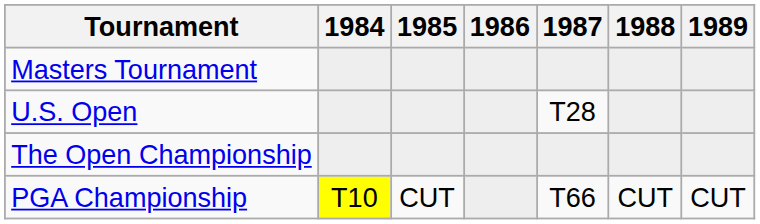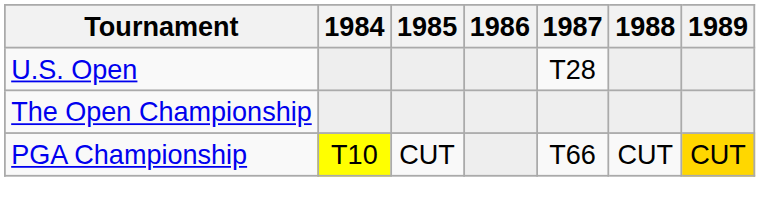 <table class="wikitable" style="font-size:95%;text-align:center;">
 <tr>
 <th>Tournament</th>
 <th>1984</th>
 <th>1985</th>
 <th>1986</th>
 <th>1987</th>
 <th>1988</th>
 <th>1989</th>
-</tr>
-<tr>
-<td align=left><a href='#'>Masters Tournament</a></td>
-<td style="background:#eeeeee;"></td>
-<td style="background:#eeeeee;"></td>
-<td style="background:#eeeeee;"></td>
-<td style="background:#eeeeee;"></td>
-<td style="background:#eeeeee;"></td>
-<td style="background:#eeeeee;"></td>
 </tr>
 <tr>
 <td align=left><a href='#'>U.S. Open</a></td>
 <td style="background:#eeeeee;"></td>
 <td style="background:#eeeeee;"></td>
 <td style="background:#eeeeee;"></td>
 <td>T28</td>
 <td style="background:#eeeeee;"></td>
 <td style="background:#eeeeee;"></td>
 </tr>
 <tr>
 <td align=left><a href='#'>The Open Championship</a></td>
 <td style="background:#eeeeee;"></td>
 <td style="background:#eeeeee;"></td>
 <td style="background:#eeeeee;"></td>
 <td style="background:#eeeeee;"></td>
 <td style="background:#eeeeee;"></td>
 <td style="background:#eeeeee;"></td>
 </tr>
 <tr>
 <td align=left><a href='#'>PGA Championship</a></td>
 <td style="background:yellow;">T10</td>
 <td>CUT</td>
 <td style="background:#eeeeee;"></td>
 <td>T66</td>
 <td>CUT</td>
-<td>CUT</td>
+<td style="background: gold;">CUT</td>
 </tr>
 </table>
